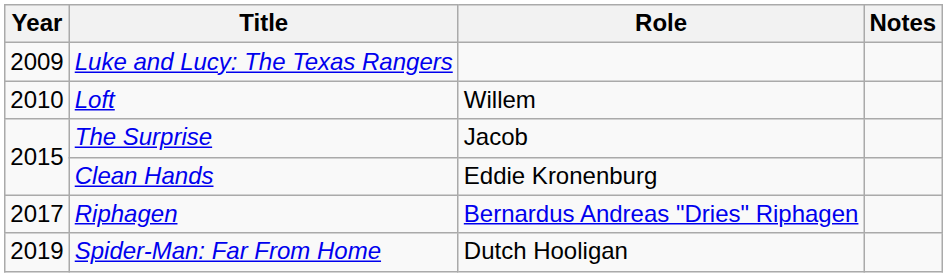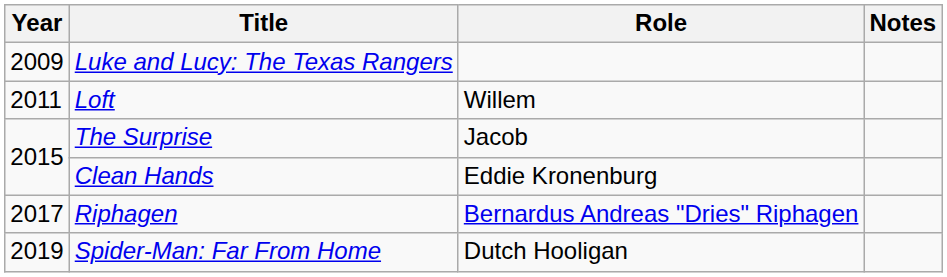 <table class="wikitable sortable">
 <tr>
 <th>Year</th>
 <th>Title</th>
 <th>Role</th>
 <th class="unsortable">Notes</th>
 </tr>
 <tr>
 <td>2009</td>
 <td><em><a href='#'>Luke and Lucy: The Texas Rangers</a></em></td>
 <td></td>
 <td></td>
 </tr>
 <tr>
-<td>2010</td>
+<td>2011</td>
 <td><em><a href='#'>Loft</a></em></td>
 <td>Willem</td>
 <td></td>
 </tr>
 <tr>
 <td rowspan=2>2015</td>
 <td><em><a href='#'>The Surprise</a></em></td>
 <td>Jacob</td>
 <td></td>
 </tr>
 <tr>
 <td><em><a href='#'>Clean Hands</a></em></td>
 <td>Eddie Kronenburg</td>
 <td></td>
 </tr>
 <tr>
 <td>2017</td>
 <td><em><a href='#'>Riphagen</a></em></td>
 <td><a href='#'>Bernardus Andreas "Dries" Riphagen</a></td>
 <td></td>
 </tr>
 <tr>
 <td>2019</td>
 <td><em><a href='#'>Spider-Man: Far From Home</a></em></td>
 <td>Dutch Hooligan</td>
 <td></td>
 </tr>
 </table>
